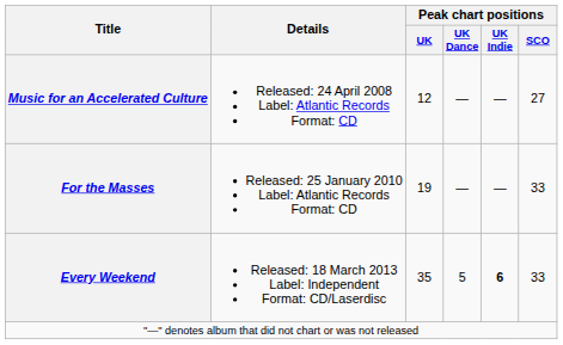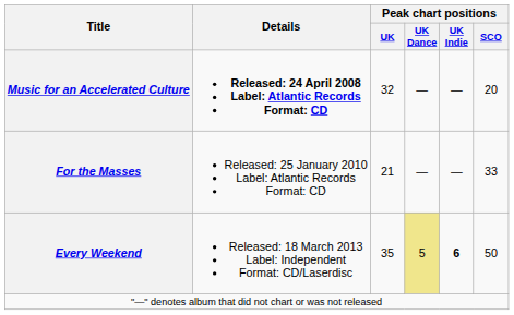 <table class="wikitable plainrowheaders" style="text-align:center;">
 <tr>
 <th scope="col" rowspan="2">Title</th>
 <th scope="col" rowspan="2">Details</th>
 <th scope="col" colspan="4">Peak chart positions</th>
 </tr>
 <tr>
 <th scope="col" style="width:3em;font-size:85%;"><a href='#'>UK</a><br></th>
 <th scope="col" style="width:3em;font-size:85%;"><a href='#'>UK<br>Dance</a><br></th>
 <th scope="col" style="width:3em;font-size:85%;"><a href='#'>UK<br>Indie</a><br></th>
 <th scope="col" style="width:3em;font-size:85%;"><a href='#'>SCO</a><br></th>
 </tr>
 <tr>
 <th scope="row"><em><a href='#'>Music for an Accelerated Culture</a></em></th>
-<td><br><ul><li>Released: 24 April 2008</li><li>Label: <a href='#'>Atlantic Records</a></li><li>Format: <a href='#'>CD</a></li></ul></td>
-<td>12</td>
+<td><strong><br><ul><li>Released: 24 April 2008</li><li>Label: <a href='#'>Atlantic Records</a></li><li>Format: <a href='#'>CD</a></li></ul></strong></td>
+<td>32</td>
 <td>—</td>
 <td>—</td>
-<td>27</td>
+<td>20</td>
 </tr>
 <tr>
 <th scope="row"><em><a href='#'>For the Masses</a></em></th>
 <td><br><ul><li>Released: 25 January 2010</li><li>Label: Atlantic Records</li><li>Format: CD</li></ul></td>
-<td>19</td>
+<td>21</td>
 <td>—</td>
 <td>—</td>
 <td>33</td>
 </tr>
 <tr>
 <th scope="row"><em><a href='#'>Every Weekend</a></em></th>
 <td><br><ul><li>Released: 18 March 2013</li><li>Label: Independent</li><li>Format: CD/Laserdisc</li></ul></td>
 <td>35</td>
-<td>5</td>
+<td style="background: khaki;">5</td>
 <td><strong>6</strong></td>
-<td>33</td>
+<td>50</td>
 </tr>
 <tr>
 <td colspan="14" style="font-size:85%;">"—" denotes album that did not chart or was not released</td>
 </tr>
 </table>
